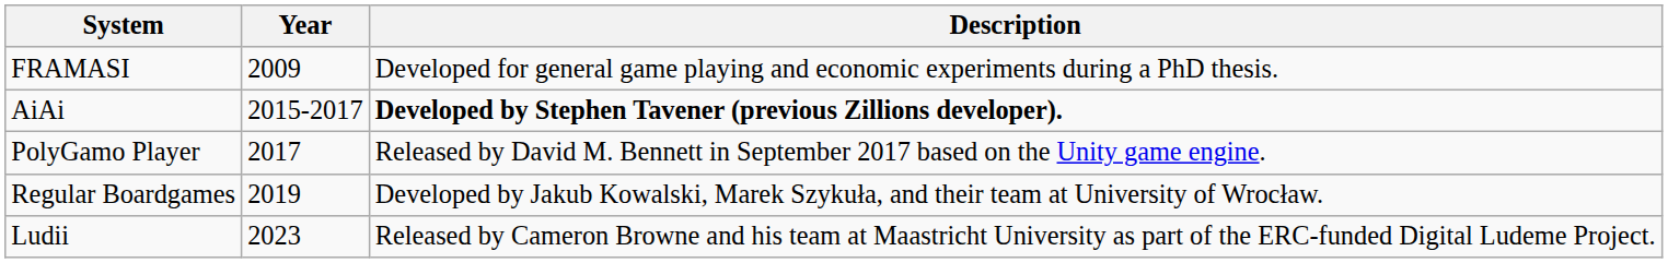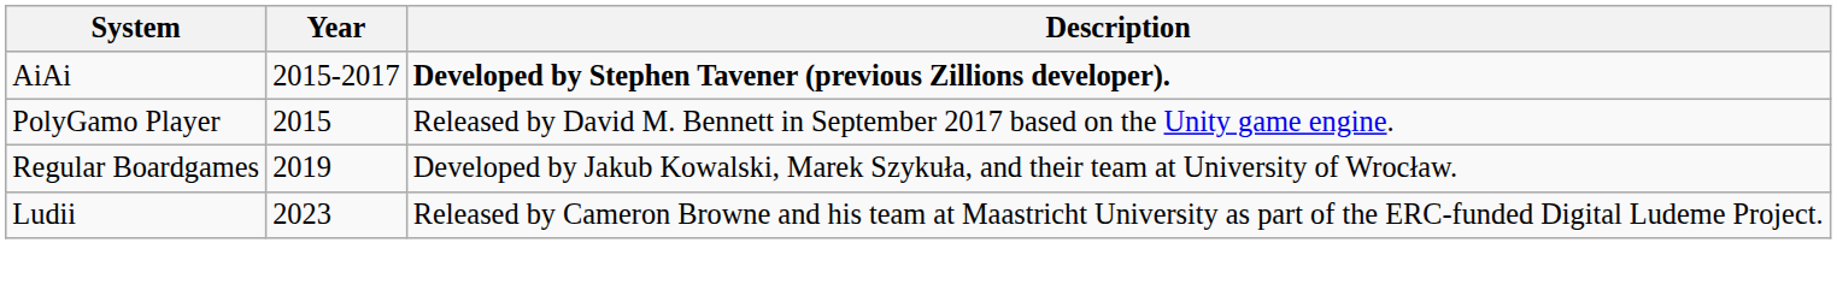 <table class="wikitable sortable">
 <tr>
 <th>System</th>
 <th>Year</th>
 <th>Description</th>
-</tr>
-<tr>
-<td>FRAMASI</td>
-<td>2009</td>
-<td>Developed for general game playing and economic experiments during a PhD thesis.</td>
 </tr>
 <tr>
 <td>AiAi</td>
 <td>2015-2017</td>
 <td><strong>Developed by Stephen Tavener (previous Zillions developer).</strong></td>
 </tr>
 <tr>
 <td>PolyGamo Player</td>
-<td>2017</td>
+<td>2015</td>
 <td>Released by David M. Bennett in September 2017 based on the <a href='#'>Unity game engine</a>.</td>
 </tr>
 <tr>
 <td>Regular Boardgames</td>
 <td>2019</td>
 <td>Developed by Jakub Kowalski, Marek Szykuła, and their team at University of Wrocław.</td>
 </tr>
 <tr>
 <td>Ludii</td>
 <td>2023</td>
 <td>Released by Cameron Browne and his team at Maastricht University as part of the ERC-funded Digital Ludeme Project.</td>
 </tr>
 </table>
